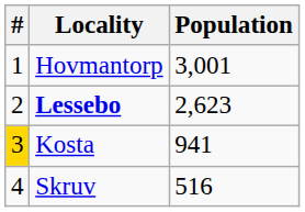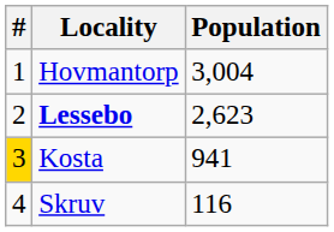 <table class="wikitable">
 <tr>
 <th>#</th>
 <th>Locality</th>
 <th>Population</th>
 </tr>
 <tr>
 <td>1</td>
 <td><a href='#'>Hovmantorp</a></td>
-<td>3,001</td>
+<td>3,004</td>
 </tr>
 <tr>
 <td>2</td>
 <td><strong><a href='#'>Lessebo</a></strong></td>
 <td>2,623</td>
 </tr>
 <tr>
 <td style="background: gold;">3</td>
 <td><a href='#'>Kosta</a></td>
 <td>941</td>
 </tr>
 <tr>
 <td>4</td>
 <td><a href='#'>Skruv</a></td>
-<td>516</td>
+<td>116</td>
 </tr>
 </table>
